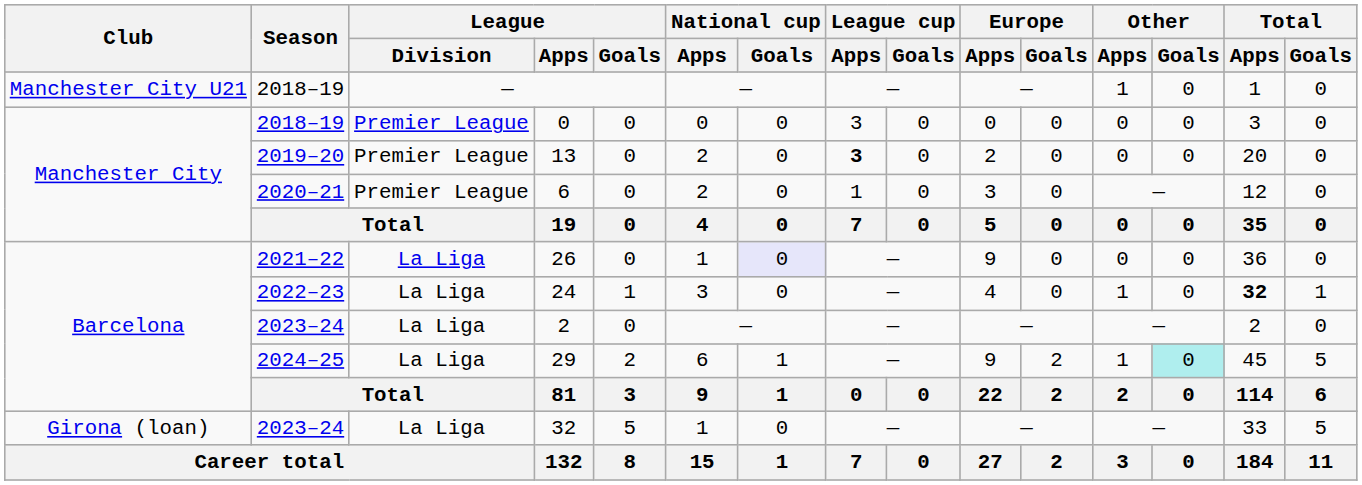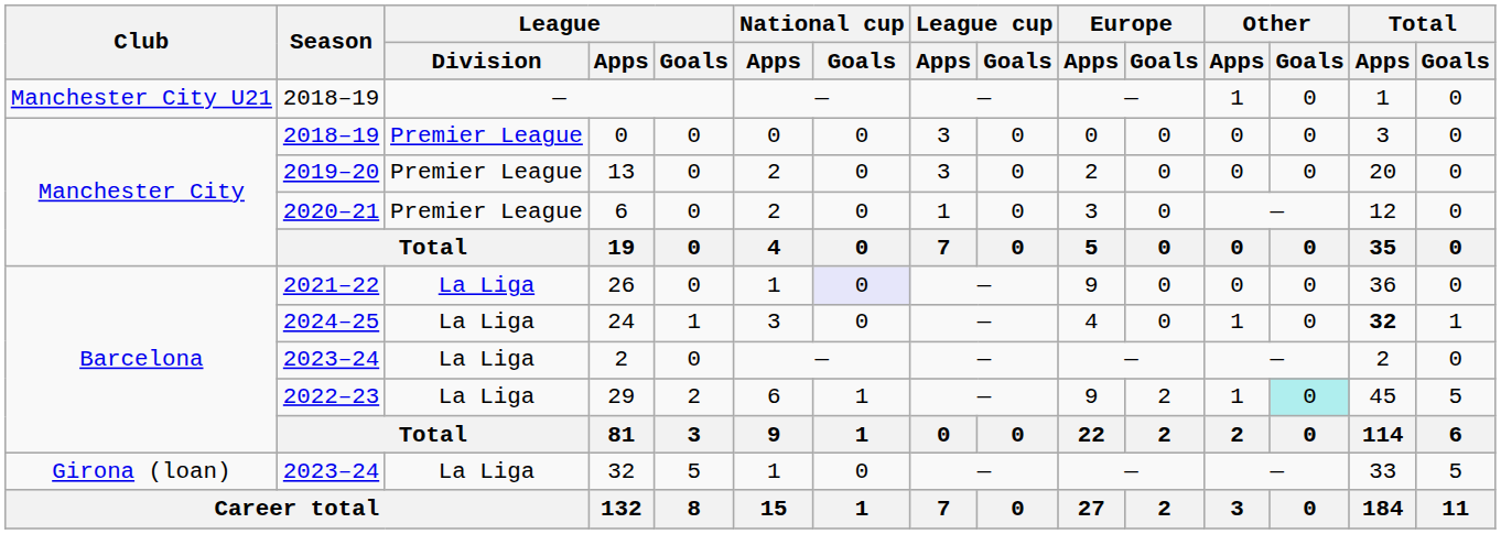 <table class="wikitable" style="text-align:center">
 <tr>
 <th rowspan="2">Club</th>
 <th rowspan="2">Season</th>
 <th colspan="3">League</th>
 <th colspan="2">National cup</th>
 <th colspan="2">League cup</th>
 <th colspan="2">Europe</th>
 <th colspan="2">Other</th>
 <th colspan="2">Total</th>
 </tr>
 <tr>
 <th>Division</th>
 <th>Apps</th>
 <th>Goals</th>
 <th>Apps</th>
 <th>Goals</th>
 <th>Apps</th>
 <th>Goals</th>
 <th>Apps</th>
 <th>Goals</th>
 <th>Apps</th>
 <th>Goals</th>
 <th>Apps</th>
 <th>Goals</th>
 </tr>
 <tr>
 <td><a href='#'>Manchester City U21</a></td>
 <td>2018–19</td>
 <td colspan="3">—</td>
 <td colspan="2">—</td>
 <td colspan="2">—</td>
 <td colspan="2">—</td>
 <td>1</td>
 <td>0</td>
 <td>1</td>
 <td>0</td>
 </tr>
 <tr>
 <td rowspan="4"><a href='#'>Manchester City</a></td>
 <td><a href='#'>2018–19</a></td>
 <td><a href='#'>Premier League</a></td>
 <td>0</td>
 <td>0</td>
 <td>0</td>
 <td>0</td>
 <td>3</td>
 <td>0</td>
 <td>0</td>
 <td>0</td>
 <td>0</td>
 <td>0</td>
 <td>3</td>
 <td>0</td>
 </tr>
 <tr>
 <td><a href='#'>2019–20</a></td>
 <td>Premier League</td>
 <td>13</td>
 <td>0</td>
 <td>2</td>
 <td>0</td>
-<td><strong>3</strong></td>
+<td>3</td>
 <td>0</td>
 <td>2</td>
 <td>0</td>
 <td>0</td>
 <td>0</td>
 <td>20</td>
 <td>0</td>
 </tr>
 <tr>
 <td><a href='#'>2020–21</a></td>
 <td>Premier League</td>
 <td>6</td>
 <td>0</td>
 <td>2</td>
 <td>0</td>
 <td>1</td>
 <td>0</td>
 <td>3</td>
 <td>0</td>
 <td colspan="2">—</td>
 <td>12</td>
 <td>0</td>
 </tr>
 <tr>
 <th colspan="2">Total</th>
 <th>19</th>
 <th>0</th>
 <th>4</th>
 <th>0</th>
 <th>7</th>
 <th>0</th>
 <th>5</th>
 <th>0</th>
 <th>0</th>
 <th>0</th>
 <th>35</th>
 <th>0</th>
 </tr>
 <tr>
 <td rowspan="5"><a href='#'>Barcelona</a></td>
 <td><a href='#'>2021–22</a></td>
 <td><a href='#'>La Liga</a></td>
 <td>26</td>
 <td>0</td>
 <td>1</td>
 <td style="background: lavender;">0</td>
 <td colspan="2">—</td>
 <td>9</td>
 <td>0</td>
 <td>0</td>
 <td>0</td>
 <td>36</td>
 <td>0</td>
 </tr>
 <tr>
-<td><a href='#'>2022–23</a></td>
+<td><a href='#'>2024–25</a></td>
 <td>La Liga</td>
 <td>24</td>
 <td>1</td>
 <td>3</td>
 <td>0</td>
 <td colspan="2">—</td>
 <td>4</td>
 <td>0</td>
 <td>1</td>
 <td>0</td>
 <td><strong>32</strong></td>
 <td>1</td>
 </tr>
 <tr>
 <td><a href='#'>2023–24</a></td>
 <td>La Liga</td>
 <td>2</td>
 <td>0</td>
 <td colspan="2">—</td>
 <td colspan="2">—</td>
 <td colspan="2">—</td>
 <td colspan="2">—</td>
 <td>2</td>
 <td>0</td>
 </tr>
 <tr>
-<td><a href='#'>2024–25</a></td>
+<td><a href='#'>2022–23</a></td>
 <td>La Liga</td>
 <td>29</td>
 <td>2</td>
 <td>6</td>
 <td>1</td>
 <td colspan="2">—</td>
 <td>9</td>
 <td>2</td>
 <td>1</td>
 <td style="background: paleturquoise;">0</td>
 <td>45</td>
 <td>5</td>
 </tr>
 <tr>
 <th colspan="2">Total</th>
 <th>81</th>
 <th>3</th>
 <th>9</th>
 <th>1</th>
 <th>0</th>
 <th>0</th>
 <th>22</th>
 <th>2</th>
 <th>2</th>
 <th>0</th>
 <th>114</th>
 <th>6</th>
 </tr>
 <tr>
 <td><a href='#'>Girona</a> (loan)</td>
 <td><a href='#'>2023–24</a></td>
 <td>La Liga</td>
 <td>32</td>
 <td>5</td>
 <td>1</td>
 <td>0</td>
 <td colspan="2">—</td>
 <td colspan="2">—</td>
 <td colspan="2">—</td>
 <td>33</td>
 <td>5</td>
 </tr>
 <tr>
 <th colspan="3">Career total</th>
 <th>132</th>
 <th>8</th>
 <th>15</th>
 <th>1</th>
 <th>7</th>
 <th>0</th>
 <th>27</th>
 <th>2</th>
 <th>3</th>
 <th>0</th>
 <th>184</th>
 <th>11</th>
 </tr>
 </table>
